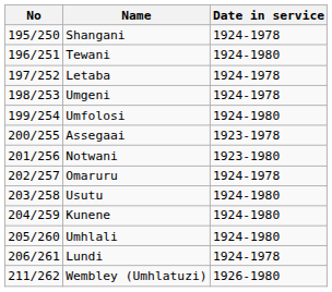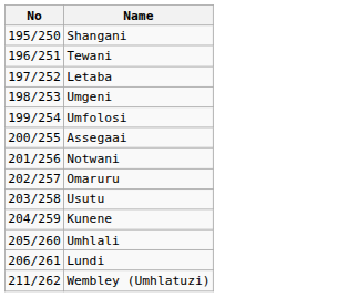 <table class="wikitable">
 <tr>
 <th>No</th>
 <th>Name</th>
-<th>Date in service</th>
 </tr>
 <tr>
 <td>195/250</td>
 <td>Shangani</td>
-<td>1924-1978</td>
 </tr>
 <tr>
 <td>196/251</td>
 <td>Tewani</td>
-<td>1924-1980</td>
 </tr>
 <tr>
 <td>197/252</td>
 <td>Letaba</td>
-<td>1924-1978</td>
 </tr>
 <tr>
 <td>198/253</td>
 <td>Umgeni</td>
-<td>1924-1978</td>
 </tr>
 <tr>
 <td>199/254</td>
 <td>Umfolosi</td>
-<td>1924-1980</td>
 </tr>
 <tr>
 <td>200/255</td>
 <td>Assegaai</td>
-<td>1923-1978</td>
 </tr>
 <tr>
 <td>201/256</td>
 <td>Notwani</td>
-<td>1923-1980</td>
 </tr>
 <tr>
 <td>202/257</td>
 <td>Omaruru</td>
-<td>1924-1978</td>
 </tr>
 <tr>
 <td>203/258</td>
 <td>Usutu</td>
-<td>1924-1980</td>
 </tr>
 <tr>
 <td>204/259</td>
 <td>Kunene</td>
-<td>1924-1980</td>
 </tr>
 <tr>
 <td>205/260</td>
 <td>Umhlali</td>
-<td>1924-1980</td>
 </tr>
 <tr>
 <td>206/261</td>
 <td>Lundi</td>
-<td>1924-1978</td>
 </tr>
 <tr>
 <td>211/262</td>
 <td>Wembley (Umhlatuzi)</td>
-<td>1926-1980</td>
 </tr>
 </table>
